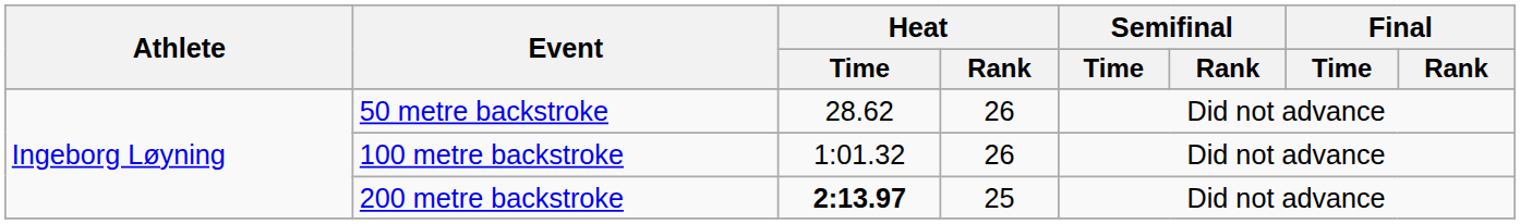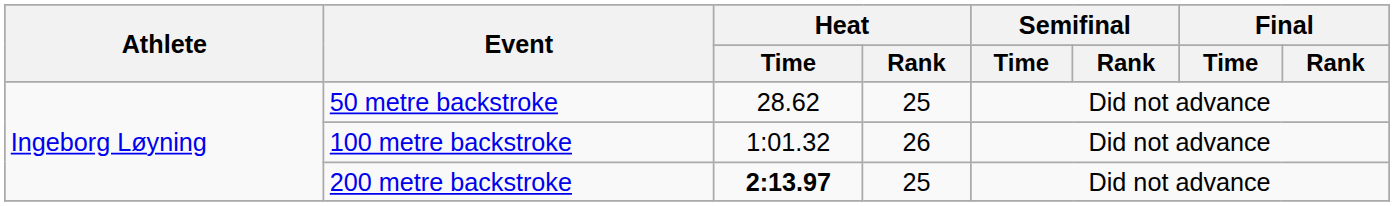 <table class="wikitable" style="text-align:center; font-size:90%; width:50%;">
 <tr>
 <th rowspan="2">Athlete</th>
 <th rowspan="2">Event</th>
 <th colspan="2">Heat</th>
 <th colspan="2">Semifinal</th>
 <th colspan="2">Final</th>
 </tr>
 <tr style="font-size:95%">
 <th>Time</th>
 <th>Rank</th>
 <th>Time</th>
 <th>Rank</th>
 <th>Time</th>
 <th>Rank</th>
 </tr>
 <tr>
 <td align=left rowspan=3><a href='#'>Ingeborg Løyning</a></td>
 <td align=left><a href='#'>50 metre backstroke</a></td>
 <td>28.62</td>
-<td>26</td>
+<td>25</td>
 <td colspan=4>Did not advance</td>
 </tr>
 <tr>
 <td align=left><a href='#'>100 metre backstroke</a></td>
 <td>1:01.32</td>
 <td>26</td>
 <td colspan=4>Did not advance</td>
 </tr>
 <tr>
 <td align=left><a href='#'>200 metre backstroke</a></td>
 <td><strong>2:13.97</strong></td>
 <td>25</td>
 <td colspan=4>Did not advance</td>
 </tr>
 </table>
